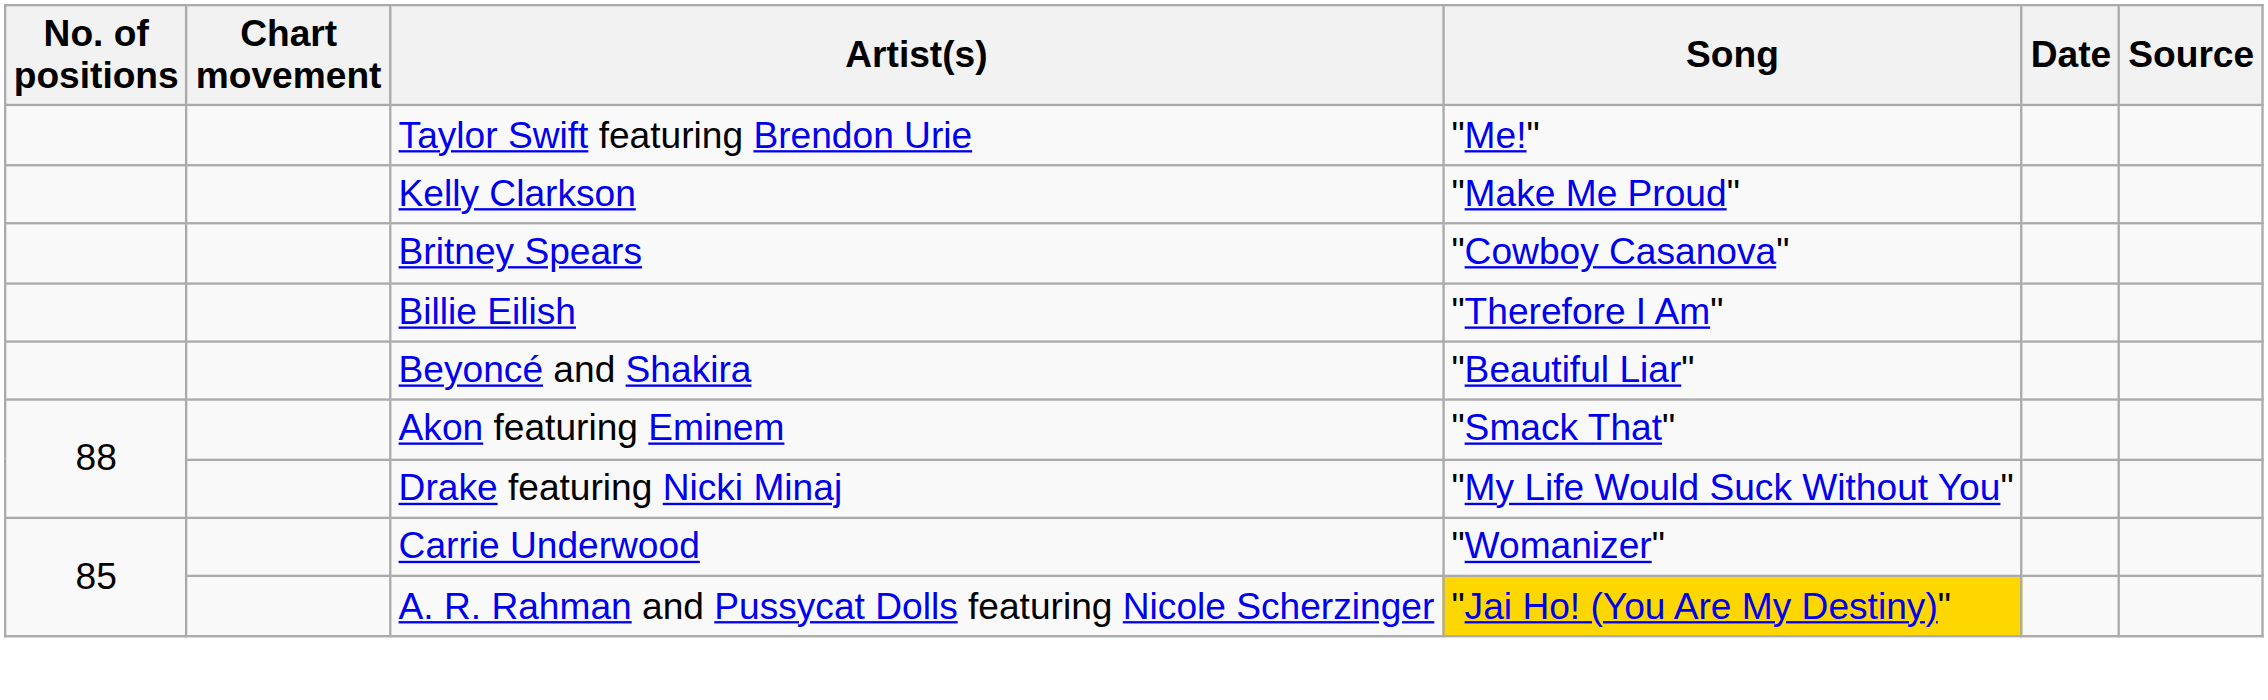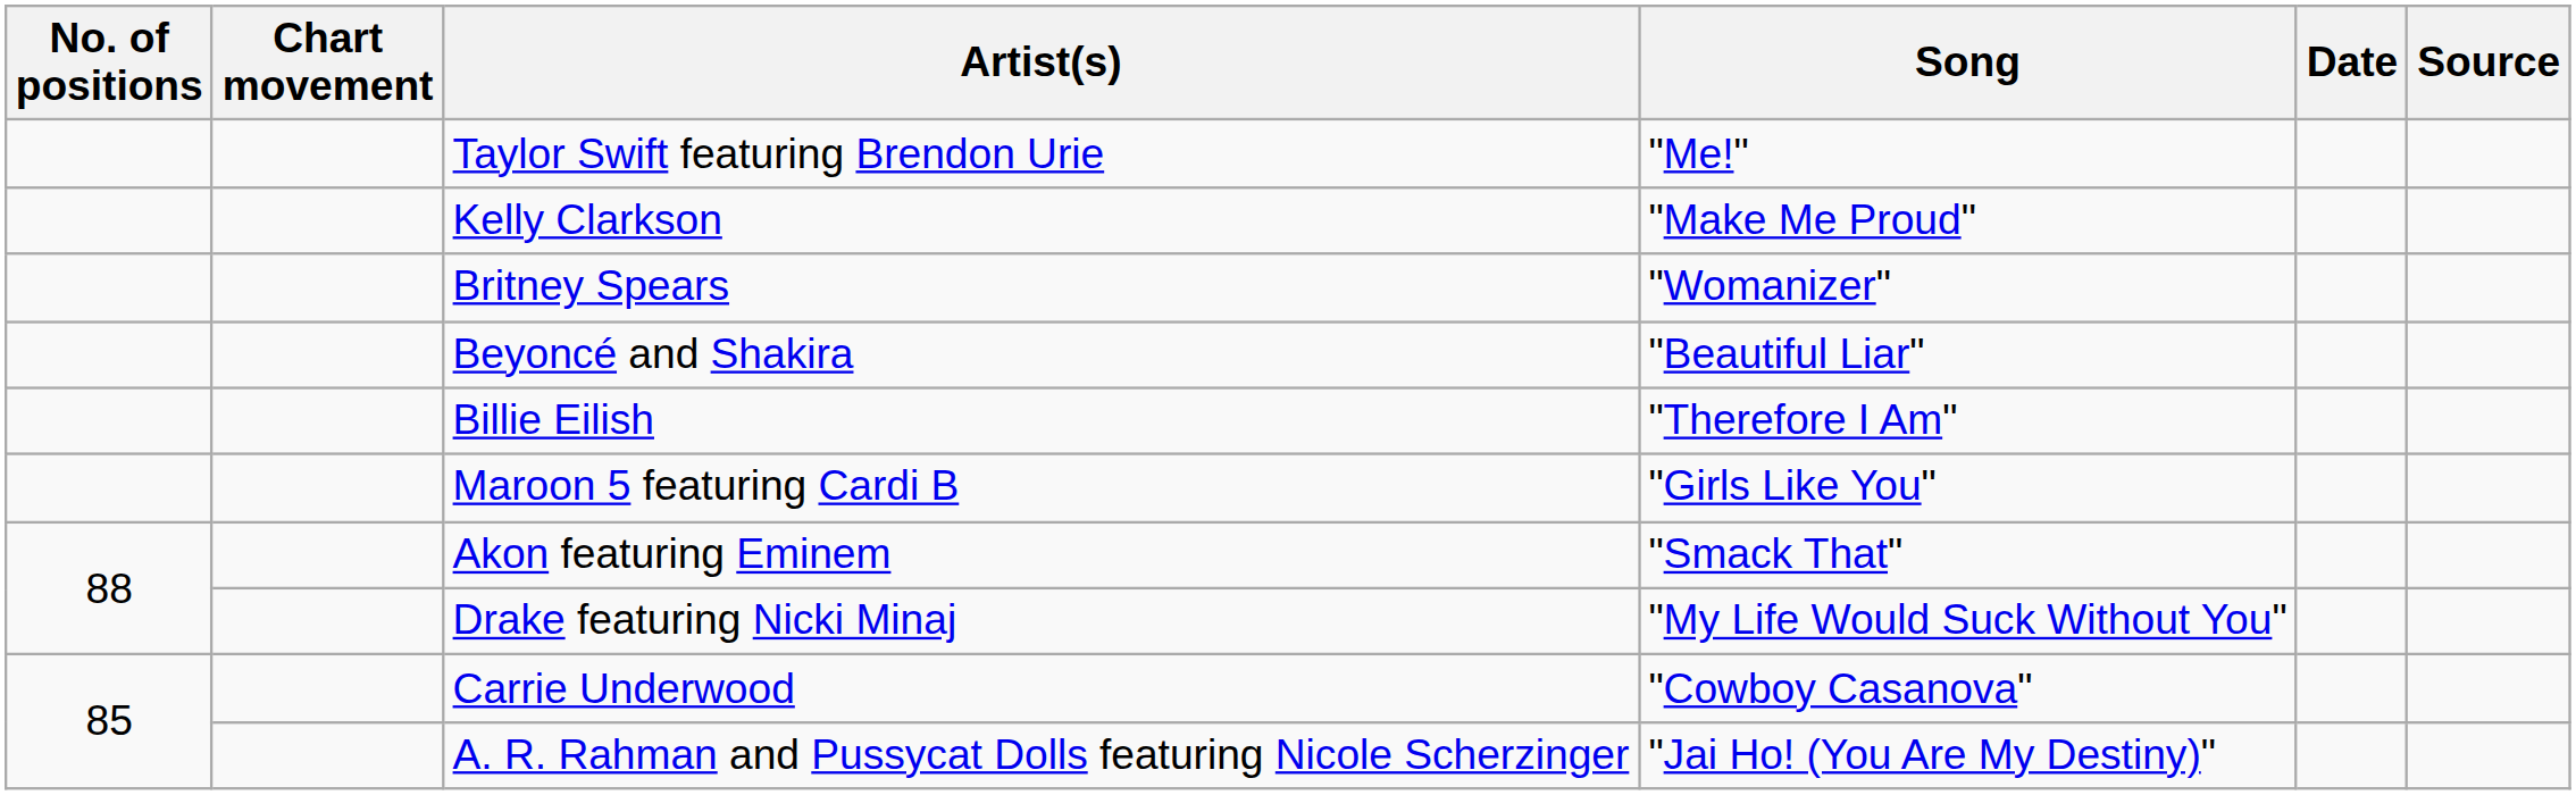 <table class="wikitable">
 <tr>
 <th>No. of<br>positions</th>
 <th>Chart<br>movement</th>
 <th>Artist(s)</th>
 <th>Song</th>
 <th>Date</th>
 <th>Source</th>
 </tr>
 <tr>
 <td></td>
 <td></td>
 <td><a href='#'>Taylor Swift</a> featuring <a href='#'>Brendon Urie</a></td>
 <td>"<a href='#'>Me!</a>"</td>
 <td></td>
 <td style="text-align:center;"></td>
 </tr>
 <tr>
 <td></td>
 <td></td>
 <td><a href='#'>Kelly Clarkson</a></td>
 <td>"<a href='#'>Make Me Proud</a>"</td>
 <td></td>
 <td style="text-align:center;"></td>
 </tr>
 <tr>
 <td></td>
 <td></td>
 <td><a href='#'>Britney Spears</a></td>
-<td>"<a href='#'>Cowboy Casanova</a>"</td>
+<td>"<a href='#'>Womanizer</a>"</td>
+<td></td>
+<td style="text-align:center;"></td>
+</tr>
+<tr>
+<td></td>
+<td></td>
+<td><a href='#'>Beyoncé</a> and <a href='#'>Shakira</a></td>
+<td>"<a href='#'>Beautiful Liar</a>"</td>
 <td></td>
 <td style="text-align:center;"></td>
 </tr>
 <tr>
 <td></td>
 <td></td>
 <td><a href='#'>Billie Eilish</a></td>
 <td>"<a href='#'>Therefore I Am</a>"</td>
 <td></td>
 <td style="text-align:center;"></td>
 </tr>
 <tr>
 <td></td>
 <td></td>
-<td><a href='#'>Beyoncé</a> and <a href='#'>Shakira</a></td>
-<td>"<a href='#'>Beautiful Liar</a>"</td>
+<td><a href='#'>Maroon 5</a> featuring <a href='#'>Cardi B</a></td>
+<td>"<a href='#'>Girls Like You</a>"</td>
 <td></td>
 <td style="text-align:center;"></td>
 </tr>
 <tr>
 <td rowspan="2" style="text-align:center;">88</td>
 <td></td>
 <td><a href='#'>Akon</a> featuring <a href='#'>Eminem</a></td>
 <td>"<a href='#'>Smack That</a>"</td>
 <td></td>
 <td style="text-align:center;"></td>
 </tr>
 <tr>
 <td></td>
 <td><a href='#'>Drake</a> featuring <a href='#'>Nicki Minaj</a></td>
 <td>"<a href='#'>My Life Would Suck Without You</a>"</td>
 <td></td>
 <td style="text-align:center;"></td>
 </tr>
 <tr>
 <td rowspan="2" style="text-align:center;">85</td>
 <td></td>
 <td><a href='#'>Carrie Underwood</a></td>
-<td>"<a href='#'>Womanizer</a>"</td>
+<td>"<a href='#'>Cowboy Casanova</a>"</td>
 <td></td>
 <td style="text-align:center;"></td>
 </tr>
 <tr>
 <td></td>
 <td><a href='#'>A. R. Rahman</a> and <a href='#'>Pussycat Dolls</a> featuring <a href='#'>Nicole Scherzinger</a></td>
-<td style="background: gold;">"<a href='#'>Jai Ho! (You Are My Destiny)</a>"</td>
+<td>"<a href='#'>Jai Ho! (You Are My Destiny)</a>"</td>
 <td></td>
 <td style="text-align:center;"></td>
 </tr>
 </table>
